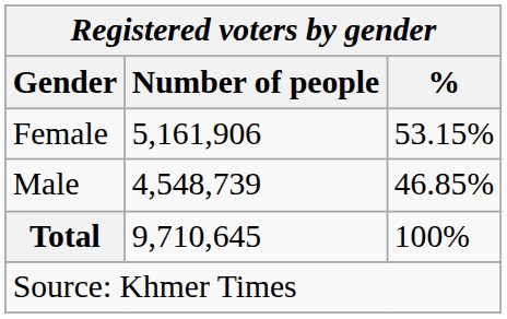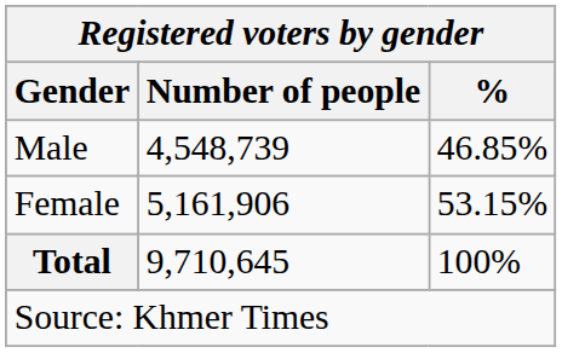 <table class="wikitable">
 <tr>
 <th colspan="3"><em>Registered voters by gender</em></th>
 </tr>
 <tr>
 <th>Gender</th>
 <th>Number of people</th>
 <th>%</th>
 </tr>
 <tr>
+<td>Male</td>
+<td>4,548,739</td>
+<td>46.85%</td>
+</tr>
+<tr>
 <td>Female</td>
 <td>5,161,906</td>
 <td>53.15%</td>
-</tr>
-<tr>
-<td>Male</td>
-<td>4,548,739</td>
-<td>46.85%</td>
 </tr>
 <tr>
 <th>Total</th>
 <td>9,710,645</td>
 <td>100%</td>
 </tr>
 <tr>
 <td colspan="3">Source: Khmer Times</td>
 </tr>
 </table>
